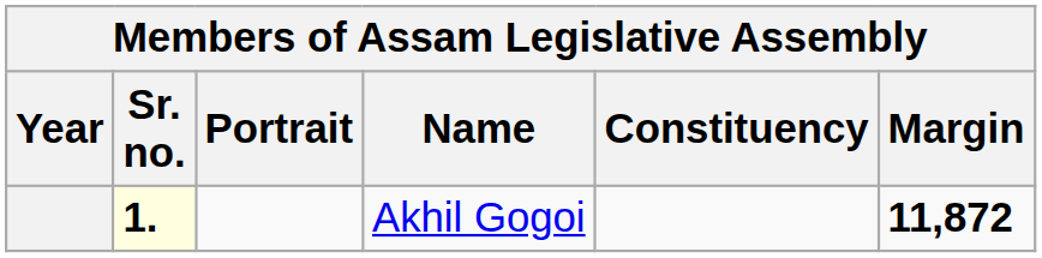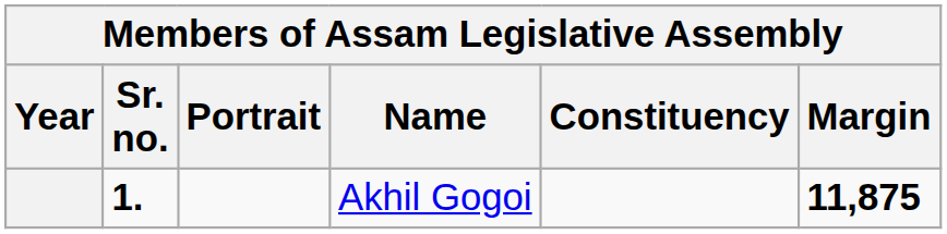 <table class="wikitable sortable">
 <tr>
 <th colspan="6">Members of Assam Legislative Assembly</th>
 </tr>
 <tr>
 <th>Year</th>
 <th>Sr.<br>no.</th>
 <th>Portrait</th>
 <th>Name</th>
 <th>Constituency</th>
 <th>Margin</th>
 </tr>
 <tr>
 <th></th>
-<td style="background: lightyellow;"><strong>1.</strong></td>
+<td><strong>1.</strong></td>
 <td></td>
 <td><a href='#'>Akhil Gogoi</a></td>
 <td></td>
-<td><strong>11,872</strong></td>
+<td><strong>11,875</strong></td>
 </tr>
 </table>
